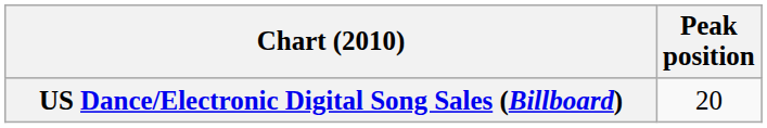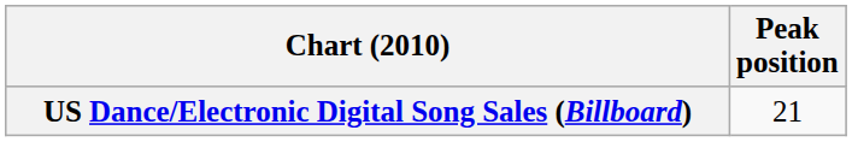 <table class="wikitable sortable plainrowheaders" style="text-align:center">
 <tr>
 <th scope="col" style="width:23.6em;">Chart (2010)</th>
 <th scope="col">Peak<br>position</th>
 </tr>
 <tr>
 <th scope="row">US <a href='#'>Dance/Electronic Digital Song Sales</a> (<em><a href='#'>Billboard</a></em>)</th>
-<td>20</td>
+<td>21</td>
 </tr>
 </table>
